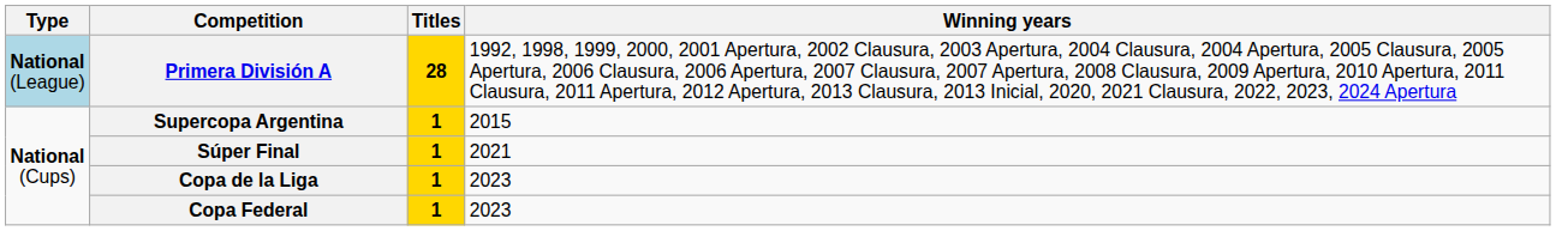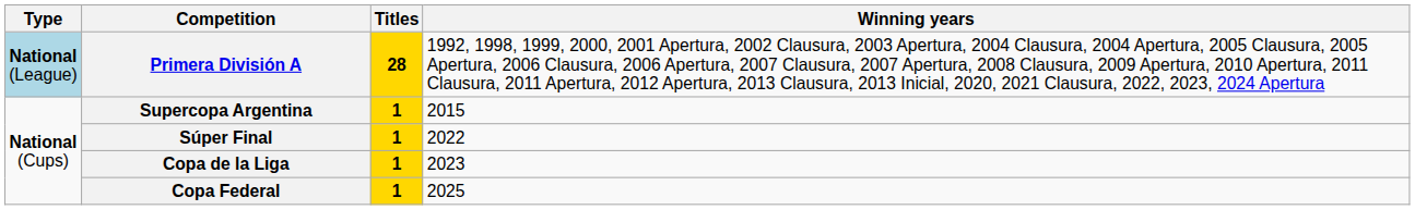 <table class="wikitable plainrowheaders" style="font-size:95%; text-align:center;">
 <tr>
 <th>Type</th>
 <th width=250px>Competition</th>
 <th>Titles</th>
 <th>Winning years</th>
 </tr>
 <tr>
 <td style="background: lightblue;"><strong>National</strong><br>(League)</td>
 <th scope=col><a href='#'>Primera División A</a></th>
 <td bgcolor="gold"><strong>28</strong></td>
 <td align="left">1992, 1998, 1999, 2000, 2001 Apertura, 2002 Clausura, 2003 Apertura, 2004 Clausura, 2004 Apertura, 2005 Clausura, 2005 Apertura, 2006 Clausura, 2006 Apertura, 2007 Clausura, 2007 Apertura, 2008 Clausura, 2009 Apertura, 2010 Apertura, 2011 Clausura, 2011 Apertura, 2012 Apertura, 2013 Clausura, 2013 Inicial, 2020, 2021 Clausura, 2022, 2023, <a href='#'>2024 Apertura</a></td>
 </tr>
 <tr>
 <td rowspan="4"><strong>National</strong><br> (Cups)</td>
 <th scope=col>Supercopa Argentina</th>
 <td bgcolor="gold"><strong>1</strong></td>
 <td align="left">2015</td>
 </tr>
 <tr>
 <th scope=col>Súper Final</th>
 <td bgcolor="gold"><strong>1</strong></td>
-<td align="left">2021</td>
+<td align="left">2022</td>
 </tr>
 <tr>
 <th scope=col>Copa de la Liga</th>
 <td bgcolor="gold"><strong>1</strong></td>
 <td align="left">2023</td>
 </tr>
 <tr>
 <th scope=col>Copa Federal</th>
 <td bgcolor="gold"><strong>1</strong></td>
-<td align="left">2023</td>
+<td align="left">2025</td>
 </tr>
 </table>
